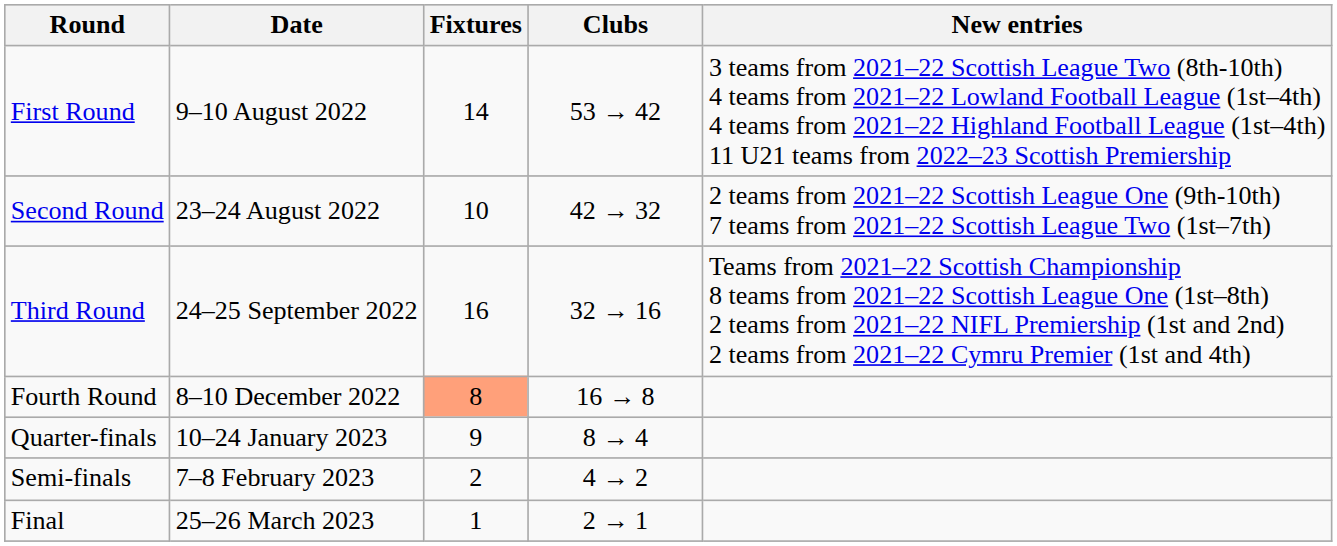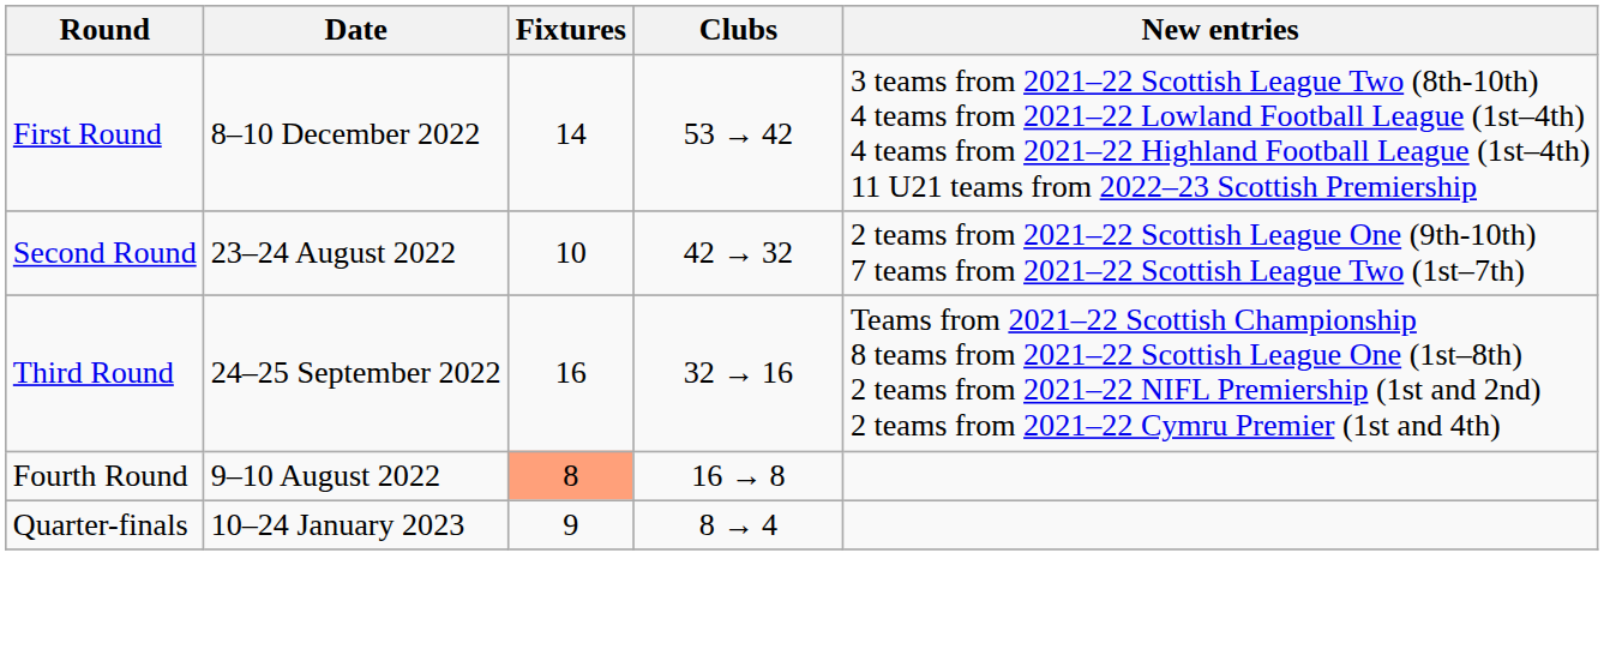 <table class="wikitable">
 <tr>
 <th>Round</th>
 <th>Date</th>
 <th>Fixtures</th>
 <th width="100">Clubs</th>
 <th>New entries</th>
 </tr>
 <tr align="center">
 <td align="left"><a href='#'>First Round</a></td>
-<td align="left">9–10 August 2022</td>
+<td align="left">8–10 December 2022</td>
 <td>14</td>
 <td>53 → 42</td>
 <td align="left">3 teams from <a href='#'>2021–22 Scottish League Two</a> (8th-10th)<br>4 teams from <a href='#'>2021–22 Lowland Football League</a> (1st–4th)<br>4 teams from <a href='#'>2021–22 Highland Football League</a> (1st–4th)<br>11 U21 teams from <a href='#'>2022–23 Scottish Premiership</a></td>
 </tr>
 <tr align="center">
 <td align="left"><a href='#'>Second Round</a></td>
 <td align="left">23–24 August 2022</td>
 <td>10</td>
 <td>42 → 32</td>
 <td align="left">2 teams from <a href='#'>2021–22 Scottish League One</a> (9th-10th)<br>7 teams from <a href='#'>2021–22 Scottish League Two</a> (1st–7th)</td>
 </tr>
 <tr align="center">
 <td align="left"><a href='#'>Third Round</a></td>
 <td align="left">24–25 September 2022</td>
 <td>16</td>
 <td>32 → 16</td>
 <td align="left">Teams from <a href='#'>2021–22 Scottish Championship</a><br>8 teams from <a href='#'>2021–22 Scottish League One</a> (1st–8th)<br>2 teams from <a href='#'>2021–22 NIFL Premiership</a> (1st and 2nd)<br>2 teams from <a href='#'>2021–22 Cymru Premier</a> (1st and 4th)</td>
 </tr>
 <tr align="center">
 <td align="left">Fourth Round</td>
-<td align="left">8–10 December 2022</td>
+<td align="left">9–10 August 2022</td>
 <td style="background: lightsalmon;">8</td>
 <td>16 → 8</td>
 <td></td>
 </tr>
 <tr align="center">
 <td align="left">Quarter-finals</td>
 <td align="left">10–24 January 2023</td>
 <td>9</td>
 <td>8 → 4</td>
 <td></td>
 </tr>
-<tr align="center">
-<td align="left">Semi-finals</td>
-<td align="left">7–8 February 2023</td>
-<td>2</td>
-<td>4 → 2</td>
-<td></td>
-</tr>
-<tr align="center">
-<td align="left">Final</td>
-<td align="left">25–26 March 2023</td>
-<td>1</td>
-<td>2 → 1</td>
-<td></td>
-</tr>
 </table>
